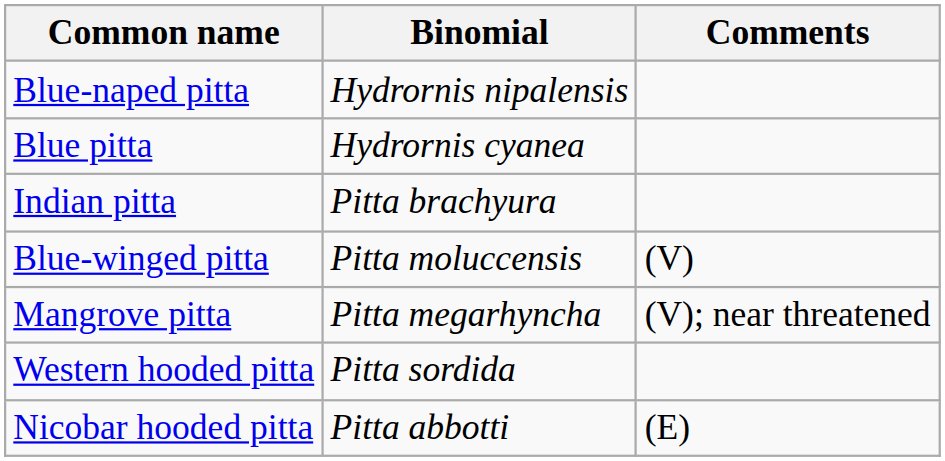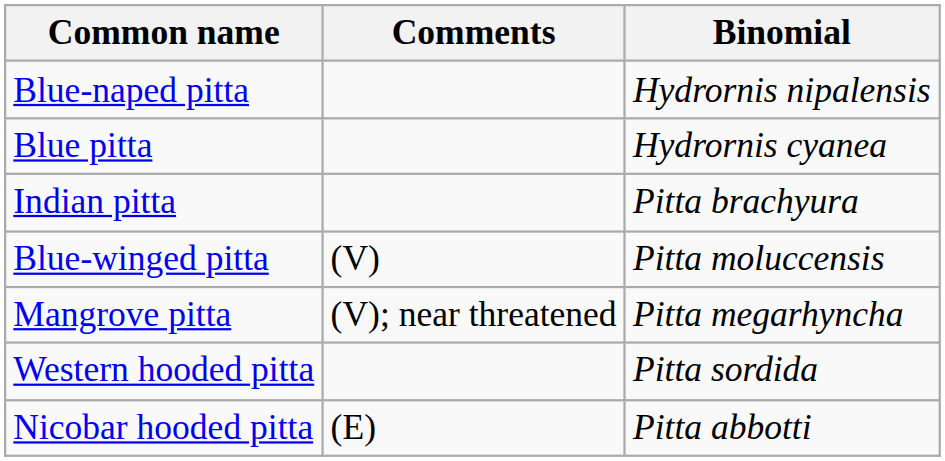 <table class="wikitable">
 <tr>
 <th>Common name</th>
+<th>Comments</th>
 <th>Binomial</th>
-<th>Comments</th>
 </tr>
 <tr>
 <td><a href='#'>Blue-naped pitta</a></td>
+<td></td>
 <td><em>Hydrornis nipalensis</em></td>
-<td></td>
 </tr>
 <tr>
 <td><a href='#'>Blue pitta</a></td>
+<td></td>
 <td><em>Hydrornis cyanea</em></td>
-<td></td>
 </tr>
 <tr>
 <td><a href='#'>Indian pitta</a></td>
+<td></td>
 <td><em>Pitta brachyura</em></td>
-<td></td>
 </tr>
 <tr>
 <td><a href='#'>Blue-winged pitta</a></td>
+<td>(V)</td>
 <td><em>Pitta moluccensis</em></td>
-<td>(V)</td>
 </tr>
 <tr>
 <td><a href='#'>Mangrove pitta</a></td>
+<td> (V); near threatened</td>
 <td><em>Pitta megarhyncha</em></td>
-<td> (V); near threatened</td>
 </tr>
 <tr>
 <td><a href='#'>Western hooded pitta</a></td>
+<td></td>
 <td><em>Pitta sordida</em></td>
-<td></td>
 </tr>
 <tr>
 <td><a href='#'>Nicobar hooded pitta</a></td>
+<td>(E)</td>
 <td><em>Pitta abbotti</em></td>
-<td>(E)</td>
 </tr>
 </table>
